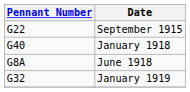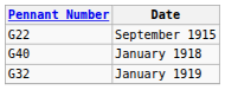 <table class="wikitable" style="text-align:left">
 <tr>
 <th><a href='#'>Pennant Number</a></th>
 <th>Date</th>
 </tr>
 <tr>
 <td>G22</td>
 <td>September 1915</td>
 </tr>
 <tr>
 <td>G40</td>
 <td>January 1918</td>
 </tr>
 <tr>
-<td>G8A</td>
-<td>June 1918</td>
-</tr>
-<tr>
 <td>G32</td>
 <td>January 1919</td>
 </tr>
 <tr>
 </tr>
 </table>
